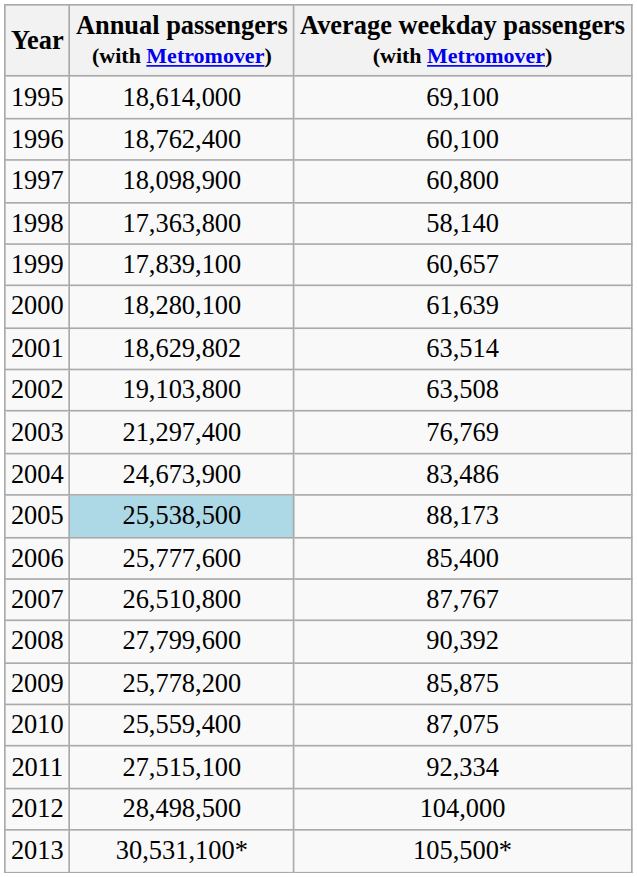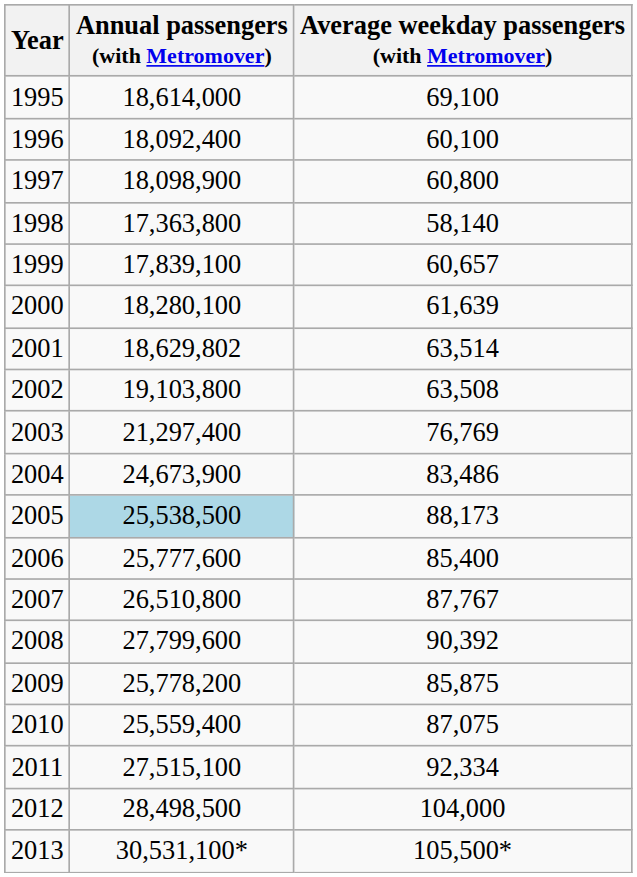 <table class="wikitable sortable" style="text-align:center;">
 <tr>
 <th>Year</th>
 <th>Annual passengers<br><small>(with <a href='#'>Metromover</a>)</small></th>
 <th>Average weekday passengers<br><small>(with <a href='#'>Metromover</a>)</small></th>
 </tr>
 <tr>
 <td>1995</td>
 <td>18,614,000</td>
 <td>69,100</td>
 </tr>
 <tr>
 <td>1996</td>
-<td>18,762,400</td>
+<td>18,092,400</td>
 <td>60,100</td>
 </tr>
 <tr>
 <td>1997</td>
 <td>18,098,900</td>
 <td>60,800</td>
 </tr>
 <tr>
 <td>1998</td>
 <td>17,363,800</td>
 <td>58,140</td>
 </tr>
 <tr>
 <td>1999</td>
 <td>17,839,100</td>
 <td>60,657</td>
 </tr>
 <tr>
 <td>2000</td>
 <td>18,280,100</td>
 <td>61,639</td>
 </tr>
 <tr>
 <td>2001</td>
 <td>18,629,802</td>
 <td>63,514</td>
 </tr>
 <tr>
 <td>2002</td>
 <td>19,103,800</td>
 <td>63,508</td>
 </tr>
 <tr>
 <td>2003</td>
 <td>21,297,400</td>
 <td>76,769</td>
 </tr>
 <tr>
 <td>2004</td>
 <td>24,673,900</td>
 <td>83,486</td>
 </tr>
 <tr>
 <td>2005</td>
 <td style="background: lightblue;">25,538,500</td>
 <td>88,173</td>
 </tr>
 <tr>
 <td>2006</td>
 <td>25,777,600</td>
 <td>85,400</td>
 </tr>
 <tr>
 <td>2007</td>
 <td>26,510,800</td>
 <td>87,767</td>
 </tr>
 <tr>
 <td>2008</td>
 <td>27,799,600</td>
 <td>90,392</td>
 </tr>
 <tr>
 <td>2009</td>
 <td>25,778,200</td>
 <td>85,875</td>
 </tr>
 <tr>
 <td>2010</td>
 <td>25,559,400</td>
 <td>87,075</td>
 </tr>
 <tr>
 <td>2011</td>
 <td>27,515,100</td>
 <td>92,334</td>
 </tr>
 <tr>
 <td>2012</td>
 <td>28,498,500</td>
 <td>104,000</td>
 </tr>
 <tr>
 <td>2013</td>
 <td>30,531,100*</td>
 <td>105,500*</td>
 </tr>
 </table>
